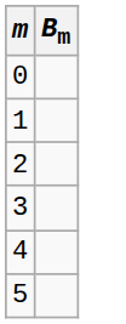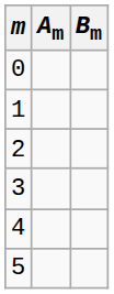 <table class="wikitable">
 <tr>
 <th><em>m</em></th>
+<th><em>A</em><sub>m</sub></th>
 <th><em>B</em><sub>m</sub></th>
 </tr>
 <tr>
 <td>0</td>
 <td></td>
+<td></td>
 </tr>
 <tr>
 <td>1</td>
+<td></td>
 <td></td>
 </tr>
 <tr>
 <td>2</td>
 <td></td>
+<td></td>
 </tr>
 <tr>
 <td>3</td>
+<td></td>
 <td></td>
 </tr>
 <tr>
 <td>4</td>
 <td></td>
+<td></td>
 </tr>
 <tr>
 <td>5</td>
 <td></td>
+<td></td>
 </tr>
 </table>
